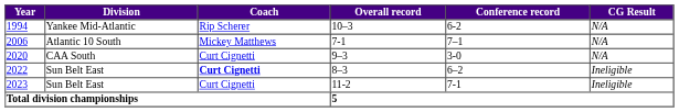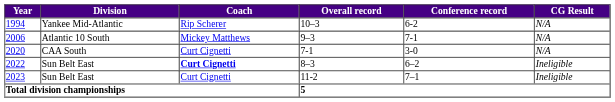 <table cellpadding="1" border="1" cellspacing="0" style="width:80%;" style="text-align:center;">
 <tr style="background:#450084; color:white;">
 <th>Year</th>
 <th>Division</th>
 <th>Coach</th>
 <th>Overall record</th>
 <th>Conference record</th>
 <th>CG Result</th>
 </tr>
 <tr>
 <td><a href='#'>1994</a></td>
 <td>Yankee Mid-Atlantic</td>
 <td><a href='#'>Rip Scherer</a></td>
 <td>10–3</td>
 <td>6-2</td>
 <td colspan=2><em>N/A</em></td>
 </tr>
 <tr>
 <td><a href='#'>2006</a></td>
 <td>Atlantic 10 South</td>
 <td><a href='#'>Mickey Matthews</a></td>
+<td>9–3</td>
 <td>7-1</td>
-<td>7–1</td>
 <td colspan=2><em>N/A</em></td>
 </tr>
 <tr>
 <td><a href='#'>2020</a></td>
 <td>CAA South</td>
 <td><a href='#'>Curt Cignetti</a></td>
-<td>9–3</td>
+<td>7-1</td>
 <td>3-0</td>
 <td colspan=2><em>N/A</em></td>
 </tr>
 <tr>
 <td><a href='#'>2022</a></td>
 <td>Sun Belt East</td>
 <td><strong><a href='#'>Curt Cignetti</a></strong></td>
 <td>8–3</td>
 <td>6–2</td>
 <td colspan=2><em>Ineligible</em></td>
 </tr>
 <tr>
 <td><a href='#'>2023</a></td>
 <td>Sun Belt East</td>
 <td><a href='#'>Curt Cignetti</a></td>
 <td>11-2</td>
-<td>7-1</td>
+<td>7–1</td>
 <td colspan=2><em>Ineligible</em></td>
 </tr>
 <tr style="background:white;">
 <td colspan="3"><strong>Total division championships</strong></td>
 <td colspan="4"><strong>5</strong></td>
 </tr>
 </table>
